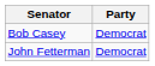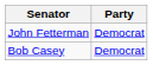 <table class="wikitable">
 <tr>
 <th>Senator</th>
 <th>Party</th>
 </tr>
 <tr>
+<td><a href='#'>John Fetterman</a></td>
+<td><a href='#'>Democrat</a></td>
+</tr>
+<tr>
 <td><a href='#'>Bob Casey</a></td>
 <td><a href='#'>Democrat</a></td>
 </tr>
-<tr>
-<td><a href='#'>John Fetterman</a></td>
-<td><a href='#'>Democrat</a></td>
-</tr>
 </table>
